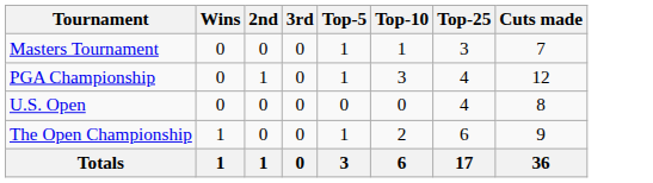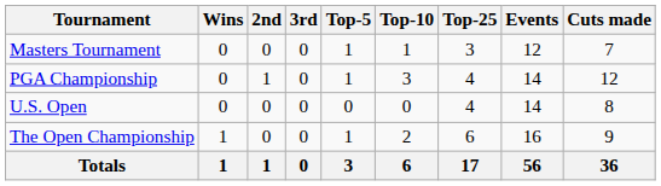 <table class=wikitable style=text-align:center>
 <tr>
 <th>Tournament</th>
 <th>Wins</th>
 <th>2nd</th>
 <th>3rd</th>
 <th>Top-5</th>
 <th>Top-10</th>
 <th>Top-25</th>
+<th>Events</th>
 <th>Cuts made</th>
 </tr>
 <tr>
 <td align=left><a href='#'>Masters Tournament</a></td>
 <td>0</td>
 <td>0</td>
 <td>0</td>
 <td>1</td>
 <td>1</td>
 <td>3</td>
+<td>12</td>
 <td>7</td>
 </tr>
 <tr>
 <td align=left><a href='#'>PGA Championship</a></td>
 <td>0</td>
 <td>1</td>
 <td>0</td>
 <td>1</td>
 <td>3</td>
 <td>4</td>
+<td>14</td>
 <td>12</td>
 </tr>
 <tr>
 <td align=left><a href='#'>U.S. Open</a></td>
 <td>0</td>
 <td>0</td>
 <td>0</td>
 <td>0</td>
 <td>0</td>
 <td>4</td>
+<td>14</td>
 <td>8</td>
 </tr>
 <tr>
 <td align=left><a href='#'>The Open Championship</a></td>
 <td>1</td>
 <td>0</td>
 <td>0</td>
 <td>1</td>
 <td>2</td>
 <td>6</td>
+<td>16</td>
 <td>9</td>
 </tr>
 <tr>
 <th>Totals</th>
 <th>1</th>
 <th>1</th>
 <th>0</th>
 <th>3</th>
 <th>6</th>
 <th>17</th>
+<th>56</th>
 <th>36</th>
 </tr>
 </table>
